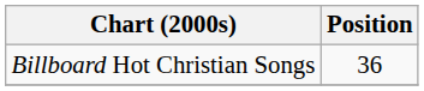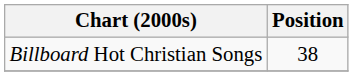 <table class="wikitable">
 <tr>
 <th>Chart (2000s)</th>
 <th>Position</th>
 </tr>
 <tr>
 <td><em>Billboard</em> Hot Christian Songs</td>
-<td align="center">36</td>
+<td align="center">38</td>
 </tr>
 <tr>
 </tr>
 </table>
